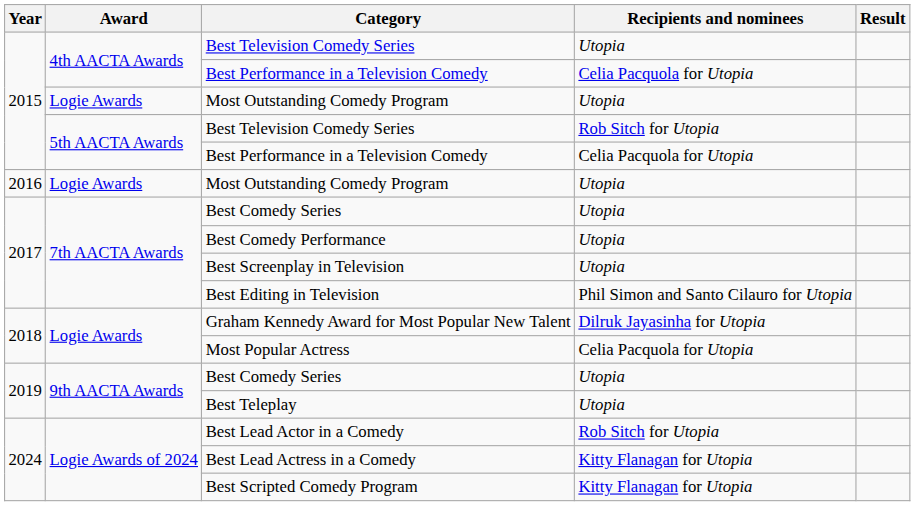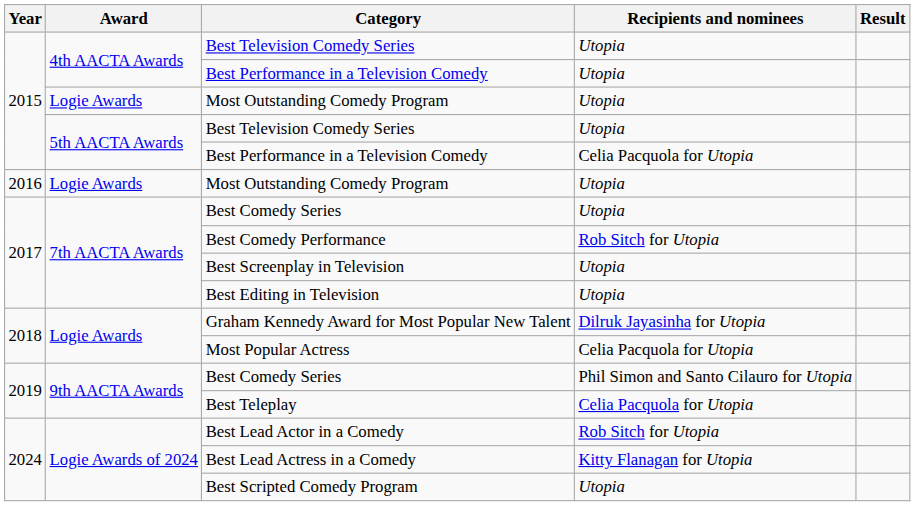 <table class="wikitable plainrowheaders" style="font-size: 95%;">
 <tr>
 <th scope="col">Year</th>
 <th scope="col">Award</th>
 <th scope="col">Category</th>
 <th scope="col">Recipients and nominees</th>
 <th scope="col">Result</th>
 </tr>
 <tr>
 <td rowspan="5">2015</td>
 <td rowspan="2"><a href='#'>4th AACTA Awards</a></td>
 <td><a href='#'>Best Television Comedy Series</a></td>
 <td><em>Utopia</em></td>
 <td></td>
 </tr>
 <tr>
 <td><a href='#'>Best Performance in a Television Comedy</a></td>
-<td><a href='#'>Celia Pacquola</a> for <em>Utopia</em></td>
+<td><em>Utopia</em></td>
 <td></td>
 </tr>
 <tr>
 <td><a href='#'>Logie Awards</a></td>
 <td>Most Outstanding Comedy Program</td>
 <td><em>Utopia</em></td>
 <td></td>
 </tr>
 <tr>
 <td rowspan="2"><a href='#'>5th AACTA Awards</a></td>
 <td>Best Television Comedy Series</td>
-<td><a href='#'>Rob Sitch</a> for <em>Utopia</em></td>
+<td><em>Utopia</em></td>
 <td></td>
 </tr>
 <tr>
 <td>Best Performance in a Television Comedy</td>
 <td>Celia Pacquola for <em>Utopia</em></td>
 <td></td>
 </tr>
 <tr>
 <td>2016</td>
 <td><a href='#'>Logie Awards</a></td>
 <td>Most Outstanding Comedy Program</td>
 <td><em>Utopia</em></td>
 <td></td>
 </tr>
 <tr>
 <td rowspan="4">2017</td>
 <td rowspan="4"><a href='#'>7th AACTA Awards</a></td>
 <td>Best Comedy Series</td>
 <td><em>Utopia</em></td>
 <td></td>
 </tr>
 <tr>
 <td>Best Comedy Performance</td>
-<td><em>Utopia</em></td>
+<td><a href='#'>Rob Sitch</a> for <em>Utopia</em></td>
 <td></td>
 </tr>
 <tr>
 <td>Best Screenplay in Television</td>
 <td><em>Utopia</em></td>
 <td></td>
 </tr>
 <tr>
 <td>Best Editing in Television</td>
-<td>Phil Simon and Santo Cilauro for <em>Utopia</em></td>
+<td><em>Utopia</em></td>
 <td></td>
 </tr>
 <tr>
 <td rowspan="2">2018</td>
 <td rowspan="2"><a href='#'>Logie Awards</a></td>
 <td>Graham Kennedy Award for Most Popular New Talent</td>
 <td><a href='#'>Dilruk Jayasinha</a> for <em>Utopia</em></td>
 <td></td>
 </tr>
 <tr>
 <td>Most Popular Actress</td>
 <td>Celia Pacquola for <em>Utopia</em></td>
 <td></td>
 </tr>
 <tr>
 <td rowspan="2">2019</td>
 <td rowspan="2"><a href='#'>9th AACTA Awards</a></td>
 <td>Best Comedy Series</td>
-<td><em>Utopia</em></td>
+<td>Phil Simon and Santo Cilauro for <em>Utopia</em></td>
 <td></td>
 </tr>
 <tr>
 <td>Best Teleplay</td>
-<td><em>Utopia</em></td>
+<td><a href='#'>Celia Pacquola</a> for <em>Utopia</em></td>
 <td></td>
 </tr>
 <tr>
 <td rowspan="3">2024</td>
 <td rowspan="3"><a href='#'>Logie Awards of 2024</a></td>
 <td>Best Lead Actor in a Comedy</td>
 <td><a href='#'>Rob Sitch</a> for <em>Utopia</em></td>
 <td></td>
 </tr>
 <tr>
 <td>Best Lead Actress in a Comedy</td>
 <td><a href='#'>Kitty Flanagan</a> for <em>Utopia</em></td>
 <td></td>
 </tr>
 <tr>
 <td>Best Scripted Comedy Program</td>
-<td><a href='#'>Kitty Flanagan</a> for <em>Utopia</em></td>
+<td><em>Utopia</em></td>
 <td></td>
 </tr>
 </table>
